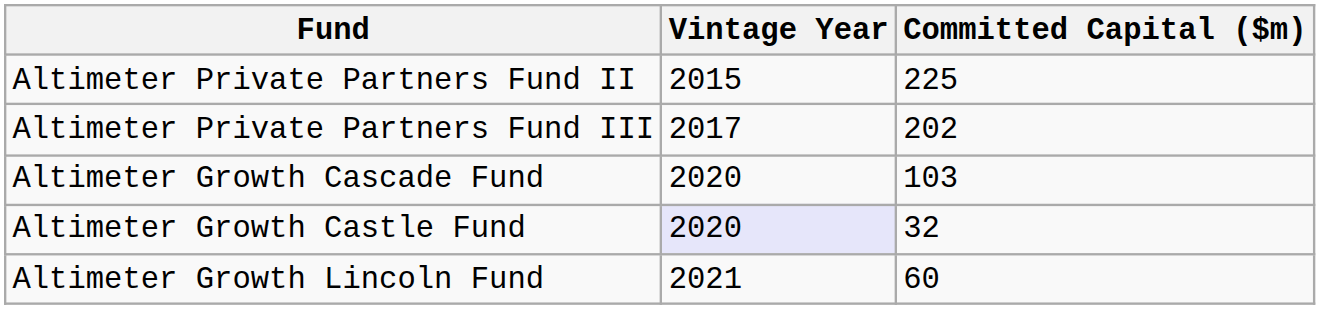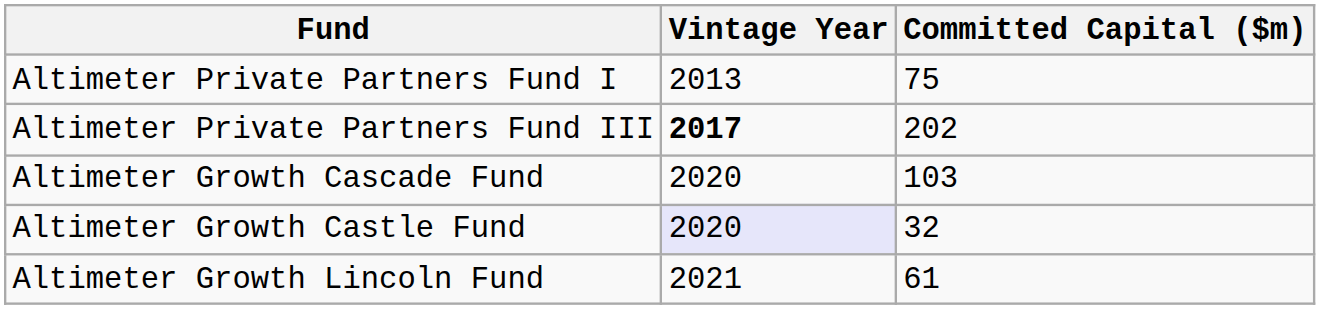 <table class="wikitable">
 <tr>
 <th>Fund</th>
 <th>Vintage Year</th>
 <th>Committed Capital ($m)</th>
 </tr>
 <tr>
-<td>Altimeter Private Partners Fund II</td>
-<td>2015</td>
-<td>225</td>
+<td>Altimeter Private Partners Fund I</td>
+<td>2013</td>
+<td>75</td>
 </tr>
 <tr>
 <td>Altimeter Private Partners Fund III</td>
-<td>2017</td>
+<td><strong>2017</strong></td>
 <td>202</td>
 </tr>
 <tr>
 <td>Altimeter Growth Cascade Fund</td>
 <td>2020</td>
 <td>103</td>
 </tr>
 <tr>
 <td>Altimeter Growth Castle Fund</td>
 <td style="background: lavender;">2020</td>
 <td>32</td>
 </tr>
 <tr>
 <td>Altimeter Growth Lincoln Fund</td>
 <td>2021</td>
-<td>60</td>
+<td>61</td>
 </tr>
 </table>
